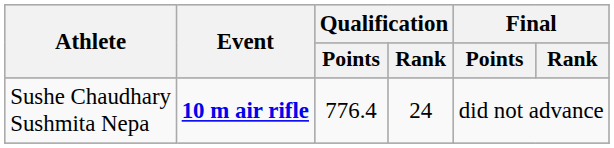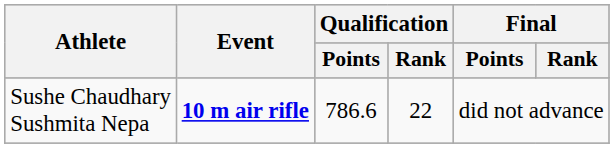 <table class=wikitable style=font-size:90%;text-align:center>
 <tr>
 <th rowspan="2">Athlete</th>
 <th rowspan="2">Event</th>
 <th colspan=2>Qualification</th>
 <th colspan=2>Final</th>
 </tr>
 <tr style="font-size:95%">
 <th>Points</th>
 <th>Rank</th>
 <th>Points</th>
 <th>Rank</th>
 </tr>
 <tr>
 <td align=left>Sushe Chaudhary<br>Sushmita Nepa</td>
 <td align=left><strong><a href='#'>10 m air rifle</a></strong></td>
-<td>776.4</td>
-<td>24</td>
+<td>786.6</td>
+<td>22</td>
 <td colspan=2>did not advance</td>
 </tr>
 </table>
